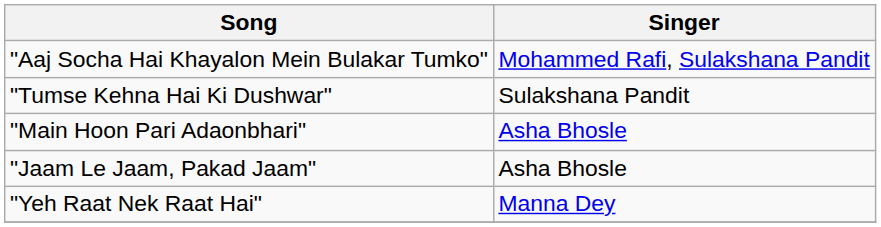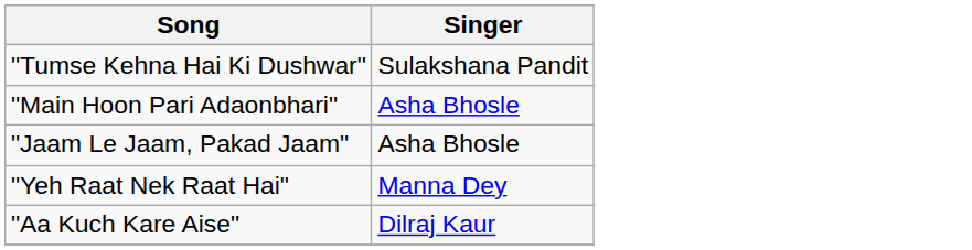 <table class="wikitable">
 <tr>
 <th>Song</th>
 <th>Singer</th>
-</tr>
-<tr>
-<td>"Aaj Socha Hai Khayalon Mein Bulakar Tumko"</td>
-<td><a href='#'>Mohammed Rafi</a>, <a href='#'>Sulakshana Pandit</a></td>
 </tr>
 <tr>
 <td>"Tumse Kehna Hai Ki Dushwar"</td>
 <td>Sulakshana Pandit</td>
 </tr>
 <tr>
 <td>"Main Hoon Pari Adaonbhari"</td>
 <td><a href='#'>Asha Bhosle</a></td>
 </tr>
 <tr>
 <td>"Jaam Le Jaam, Pakad Jaam"</td>
 <td>Asha Bhosle</td>
 </tr>
 <tr>
 <td>"Yeh Raat Nek Raat Hai"</td>
 <td><a href='#'>Manna Dey</a></td>
 </tr>
 <tr>
+<td>"Aa Kuch Kare Aise"</td>
+<td><a href='#'>Dilraj Kaur</a></td>
+</tr>
+<tr>
 </tr>
 </table>
